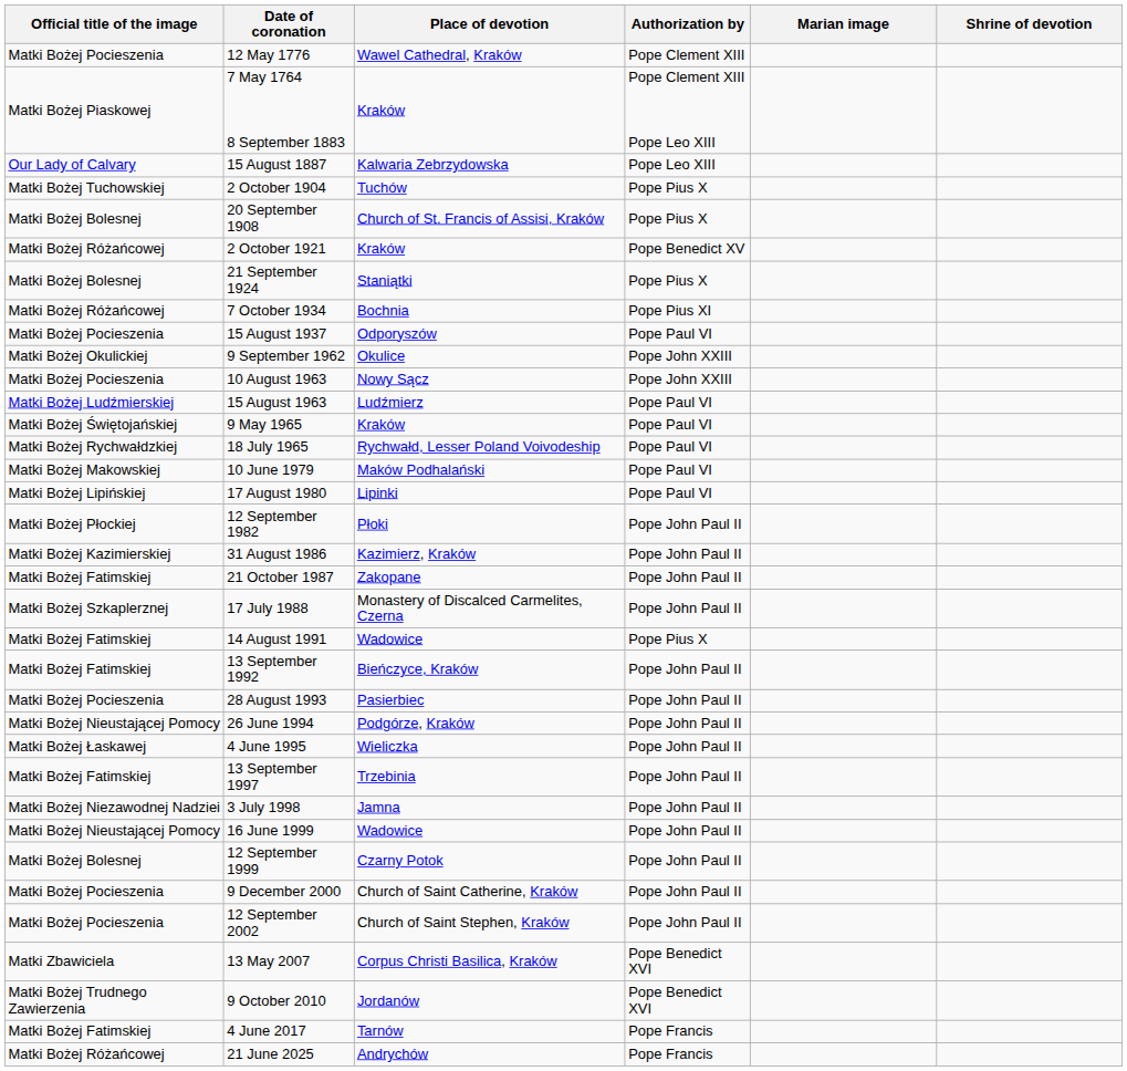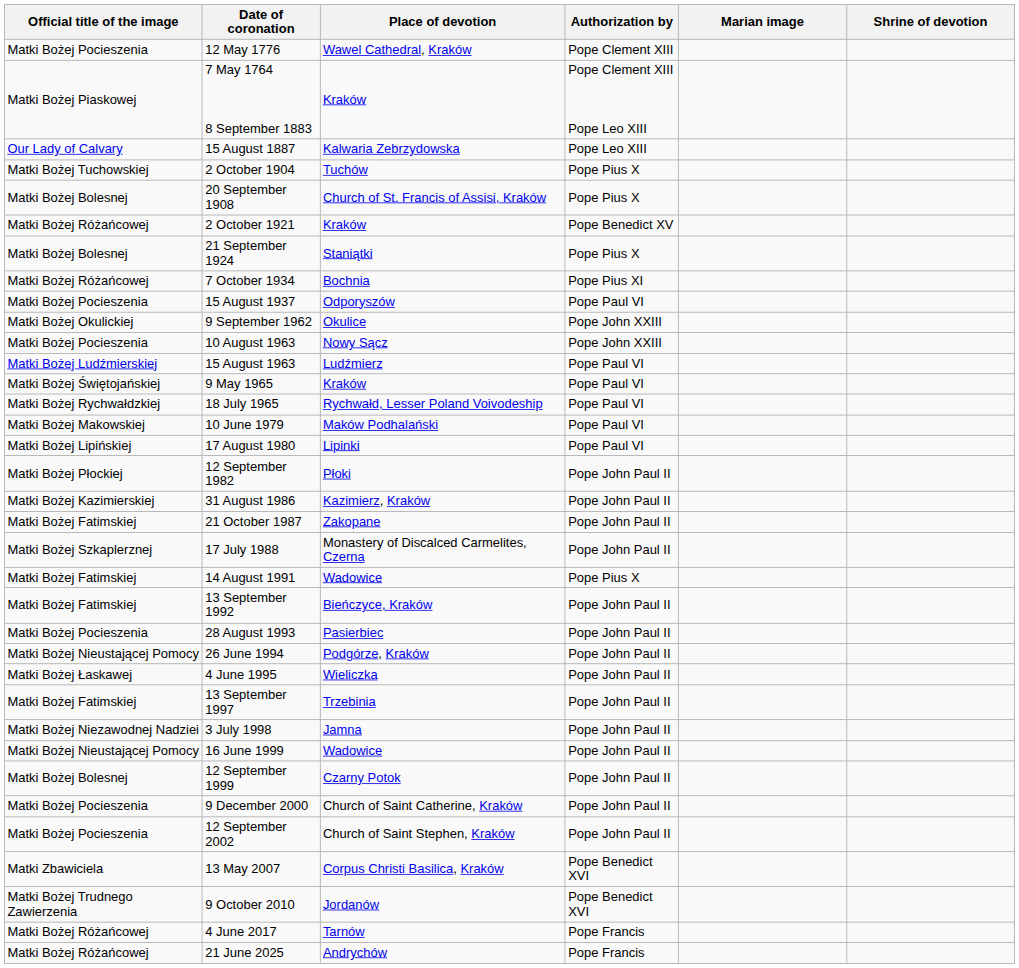 <table class="wikitable sortable">
 <tr>
 <th>Official title of the image</th>
 <th data-sort-type="date">Date of coronation</th>
 <th>Place of devotion</th>
 <th>Authorization by</th>
 <th width=200px class=unsortable>Marian image</th>
 <th width=200px class=unsortable>Shrine of devotion</th>
 </tr>
 <tr>
 <td>Matki Bożej Pocieszenia</td>
 <td>12 May 1776</td>
 <td><a href='#'>Wawel Cathedral</a>, <a href='#'>Kraków</a></td>
 <td>Pope Clement XIII</td>
 <td></td>
 <td></td>
 </tr>
 <tr>
 <td>Matki Bożej Piaskowej</td>
 <td>7 May 1764<br><br><br><br>8 September 1883</td>
 <td><a href='#'>Kraków</a></td>
 <td>Pope Clement XIII<br><br><br><br>Pope Leo XIII</td>
 <td></td>
 <td></td>
 </tr>
 <tr>
 <td><a href='#'>Our Lady of Calvary</a></td>
 <td>15 August 1887</td>
 <td><a href='#'>Kalwaria Zebrzydowska</a></td>
 <td>Pope Leo XIII</td>
 <td></td>
 <td></td>
 </tr>
 <tr>
 <td>Matki Bożej Tuchowskiej</td>
 <td>2 October 1904</td>
 <td><a href='#'>Tuchów</a></td>
 <td>Pope Pius X</td>
 <td></td>
 <td></td>
 </tr>
 <tr>
 <td>Matki Bożej Bolesnej</td>
 <td>20 September 1908</td>
 <td><a href='#'>Church of St. Francis of Assisi, Kraków</a></td>
 <td>Pope Pius X</td>
 <td></td>
 <td></td>
 </tr>
 <tr>
 <td>Matki Bożej Różańcowej</td>
 <td>2 October 1921</td>
 <td><a href='#'>Kraków</a></td>
 <td>Pope Benedict XV</td>
 <td></td>
 <td></td>
 </tr>
 <tr>
 <td>Matki Bożej Bolesnej</td>
 <td>21 September 1924</td>
 <td><a href='#'>Staniątki</a></td>
 <td>Pope Pius X</td>
 <td></td>
 <td></td>
 </tr>
 <tr>
 <td>Matki Bożej Różańcowej</td>
 <td>7 October 1934</td>
 <td><a href='#'>Bochnia</a></td>
 <td>Pope Pius XI</td>
 <td></td>
 <td></td>
 </tr>
 <tr>
 <td>Matki Bożej Pocieszenia</td>
 <td>15 August 1937</td>
 <td><a href='#'>Odporyszów</a></td>
 <td>Pope Paul VI</td>
 <td></td>
 <td></td>
 </tr>
 <tr>
 <td>Matki Bożej Okulickiej</td>
 <td>9 September 1962</td>
 <td><a href='#'>Okulice</a></td>
 <td>Pope John XXIII</td>
 <td></td>
 <td></td>
 </tr>
 <tr>
 <td>Matki Bożej Pocieszenia</td>
 <td>10 August 1963</td>
 <td><a href='#'>Nowy Sącz</a></td>
 <td>Pope John XXIII</td>
 <td></td>
 <td></td>
 </tr>
 <tr>
 <td><a href='#'>Matki Bożej Ludźmierskiej</a></td>
 <td>15 August 1963</td>
 <td><a href='#'>Ludźmierz</a></td>
 <td>Pope Paul VI</td>
 <td></td>
 <td></td>
 </tr>
 <tr>
 <td>Matki Bożej Świętojańskiej</td>
 <td>9 May 1965</td>
 <td><a href='#'>Kraków</a></td>
 <td>Pope Paul VI</td>
 <td></td>
 <td></td>
 </tr>
 <tr>
 <td>Matki Bożej Rychwałdzkiej</td>
 <td>18 July 1965</td>
 <td><a href='#'>Rychwałd, Lesser Poland Voivodeship</a></td>
 <td>Pope Paul VI</td>
 <td></td>
 <td></td>
 </tr>
 <tr>
 <td>Matki Bożej Makowskiej</td>
 <td>10 June 1979</td>
 <td><a href='#'>Maków Podhalański</a></td>
 <td>Pope Paul VI</td>
 <td></td>
 <td></td>
 </tr>
 <tr>
 <td>Matki Bożej Lipińskiej</td>
 <td>17 August 1980</td>
 <td><a href='#'>Lipinki</a></td>
 <td>Pope Paul VI</td>
 <td></td>
 <td></td>
 </tr>
 <tr>
 <td>Matki Bożej Płockiej</td>
 <td>12 September 1982</td>
 <td><a href='#'>Płoki</a></td>
 <td>Pope John Paul II</td>
 <td></td>
 <td></td>
 </tr>
 <tr>
 <td>Matki Bożej Kazimierskiej</td>
 <td>31 August 1986</td>
 <td><a href='#'>Kazimierz</a>, <a href='#'>Kraków</a></td>
 <td>Pope John Paul II</td>
 <td></td>
 <td></td>
 </tr>
 <tr>
 <td>Matki Bożej Fatimskiej</td>
 <td>21 October 1987</td>
 <td><a href='#'>Zakopane</a></td>
 <td>Pope John Paul II</td>
 <td></td>
 <td></td>
 </tr>
 <tr>
 <td>Matki Bożej Szkaplerznej</td>
 <td>17 July 1988</td>
 <td>Monastery of Discalced Carmelites, <a href='#'>Czerna</a></td>
 <td>Pope John Paul II</td>
 <td></td>
 <td></td>
 </tr>
 <tr>
 <td>Matki Bożej Fatimskiej</td>
 <td>14 August 1991</td>
 <td><a href='#'>Wadowice</a></td>
 <td>Pope Pius X</td>
 <td></td>
 <td></td>
 </tr>
 <tr>
 <td>Matki Bożej Fatimskiej</td>
 <td>13 September 1992</td>
 <td><a href='#'>Bieńczyce, Kraków</a></td>
 <td>Pope John Paul II</td>
 <td></td>
 <td></td>
 </tr>
 <tr>
 <td>Matki Bożej Pocieszenia</td>
 <td>28 August 1993</td>
 <td><a href='#'>Pasierbiec</a></td>
 <td>Pope John Paul II</td>
 <td></td>
 <td></td>
 </tr>
 <tr>
 <td>Matki Bożej Nieustającej Pomocy</td>
 <td>26 June 1994</td>
 <td><a href='#'>Podgórze</a>, <a href='#'>Kraków</a></td>
 <td>Pope John Paul II</td>
 <td></td>
 <td></td>
 </tr>
 <tr>
 <td>Matki Bożej Łaskawej</td>
 <td>4 June 1995</td>
 <td><a href='#'>Wieliczka</a></td>
 <td>Pope John Paul II</td>
 <td></td>
 <td></td>
 </tr>
 <tr>
 <td>Matki Bożej Fatimskiej</td>
 <td>13 September 1997</td>
 <td><a href='#'>Trzebinia</a></td>
 <td>Pope John Paul II</td>
 <td></td>
 <td></td>
 </tr>
 <tr>
 <td>Matki Bożej Niezawodnej Nadziei</td>
 <td>3 July 1998</td>
 <td><a href='#'>Jamna</a></td>
 <td>Pope John Paul II</td>
 <td></td>
 <td></td>
 </tr>
 <tr>
 <td>Matki Bożej Nieustającej Pomocy</td>
 <td>16 June 1999</td>
 <td><a href='#'>Wadowice</a></td>
 <td>Pope John Paul II</td>
 <td></td>
 <td></td>
 </tr>
 <tr>
 <td>Matki Bożej Bolesnej</td>
 <td>12 September 1999</td>
 <td><a href='#'>Czarny Potok</a></td>
 <td>Pope John Paul II</td>
 <td></td>
 <td></td>
 </tr>
 <tr>
 <td>Matki Bożej Pocieszenia</td>
 <td>9 December 2000</td>
 <td>Church of Saint Catherine, <a href='#'>Kraków</a></td>
 <td>Pope John Paul II</td>
 <td></td>
 <td></td>
 </tr>
 <tr>
 <td>Matki Bożej Pocieszenia</td>
 <td>12 September 2002</td>
 <td>Church of Saint Stephen, <a href='#'>Kraków</a></td>
 <td>Pope John Paul II</td>
 <td></td>
 <td></td>
 </tr>
 <tr>
 <td>Matki Zbawiciela</td>
 <td>13 May 2007</td>
 <td><a href='#'>Corpus Christi Basilica</a>, <a href='#'>Kraków</a></td>
 <td>Pope Benedict XVI</td>
 <td></td>
 <td></td>
 </tr>
 <tr>
 <td>Matki Bożej Trudnego Zawierzenia</td>
 <td>9 October 2010</td>
 <td><a href='#'>Jordanów</a></td>
 <td>Pope Benedict XVI</td>
 <td></td>
 <td></td>
 </tr>
 <tr>
-<td>Matki Bożej Fatimskiej</td>
+<td>Matki Bożej Różańcowej</td>
 <td>4 June 2017</td>
 <td><a href='#'>Tarnów</a></td>
 <td>Pope Francis</td>
 <td></td>
 <td></td>
 </tr>
 <tr>
 <td>Matki Bożej Różańcowej</td>
 <td>21 June 2025</td>
 <td><a href='#'>Andrychów</a></td>
 <td>Pope Francis</td>
 <td></td>
 <td></td>
 </tr>
 </table>
